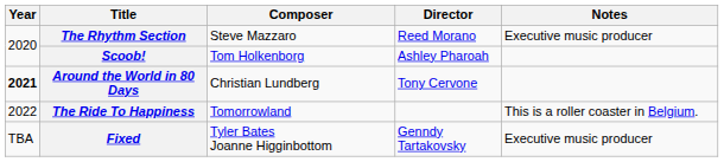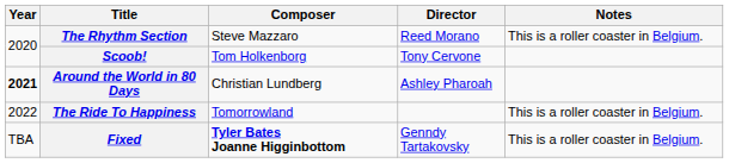 <table class="wikitable sortable" width=100%>
 <tr>
 <th width="30">Year</th>
 <th width="200">Title</th>
 <th width="225">Composer</th>
 <th width="125">Director</th>
 <th>Notes</th>
 </tr>
 <tr>
 <td rowspan="2">2020</td>
 <th><em><a href='#'>The Rhythm Section</a></em></th>
 <td>Steve Mazzaro</td>
 <td><a href='#'>Reed Morano</a></td>
-<td>Executive music producer</td>
+<td>This is a roller coaster in <a href='#'>Belgium</a>.</td>
 </tr>
 <tr>
 <th><em><a href='#'>Scoob!</a></em></th>
 <td><a href='#'>Tom Holkenborg</a></td>
-<td><a href='#'>Ashley Pharoah</a></td>
+<td><a href='#'>Tony Cervone</a></td>
 <td></td>
 </tr>
 <tr>
 <td><strong>2021</strong></td>
 <th><em><a href='#'>Around the World in 80 Days</a></em></th>
 <td>Christian Lundberg</td>
-<td><a href='#'>Tony Cervone</a></td>
+<td><a href='#'>Ashley Pharoah</a></td>
 <td></td>
 </tr>
 <tr>
 <td>2022</td>
 <th><em><a href='#'>The Ride To Happiness</a></em></th>
 <td><a href='#'>Tomorrowland</a></td>
 <td></td>
 <td>This is a roller coaster in <a href='#'>Belgium</a>.</td>
 </tr>
 <tr>
 <td>TBA</td>
 <th><em><a href='#'>Fixed</a></em></th>
-<td><a href='#'>Tyler Bates</a><br>Joanne Higginbottom</td>
+<td><strong><a href='#'>Tyler Bates</a><br>Joanne Higginbottom</strong></td>
 <td><a href='#'>Genndy Tartakovsky</a></td>
-<td>Executive music producer</td>
+<td>This is a roller coaster in <a href='#'>Belgium</a>.</td>
 </tr>
 </table>
